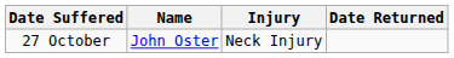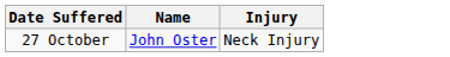 <table class="wikitable" style="text-align: center">
 <tr>
 <th>Date Suffered</th>
 <th>Name</th>
 <th>Injury</th>
-<th>Date Returned</th>
 </tr>
 <tr>
 <td>27 October</td>
 <td><a href='#'>John Oster</a></td>
 <td>Neck Injury</td>
-<td></td>
 </tr>
 </table>
